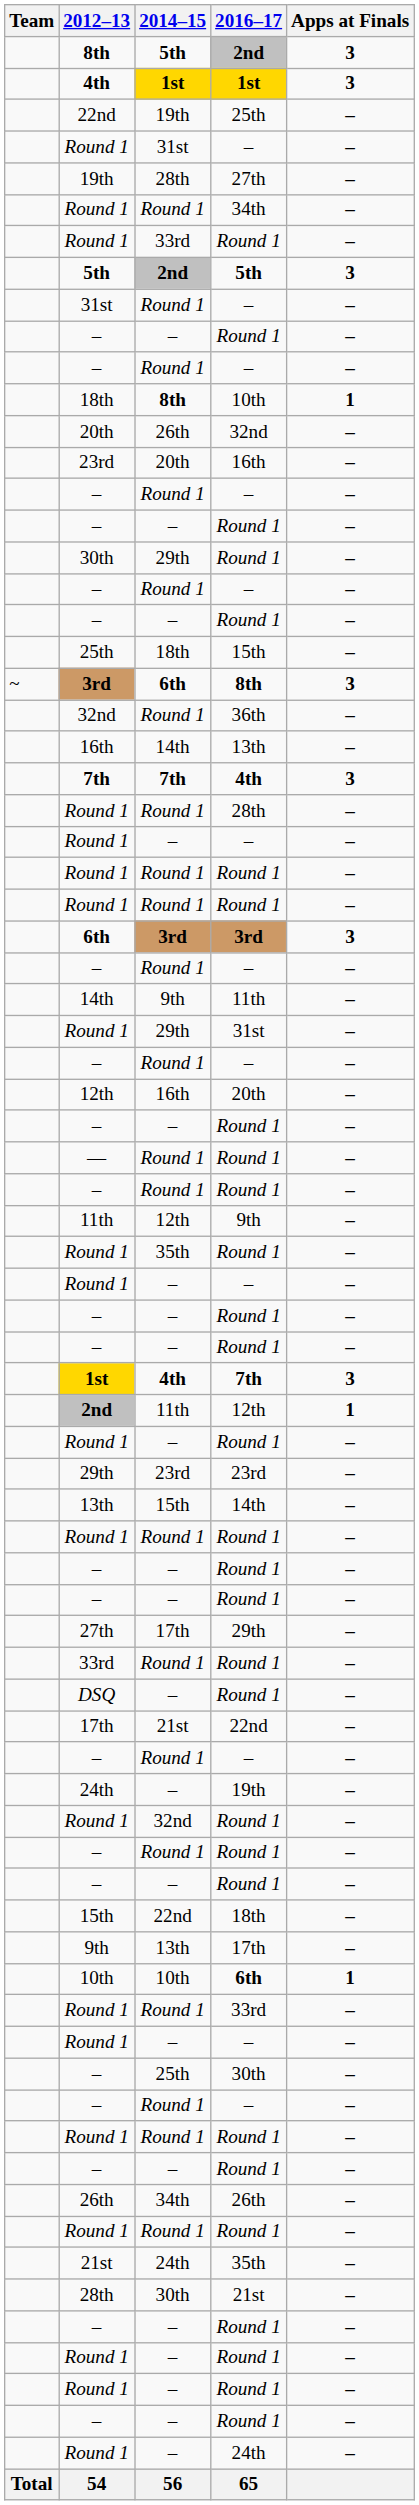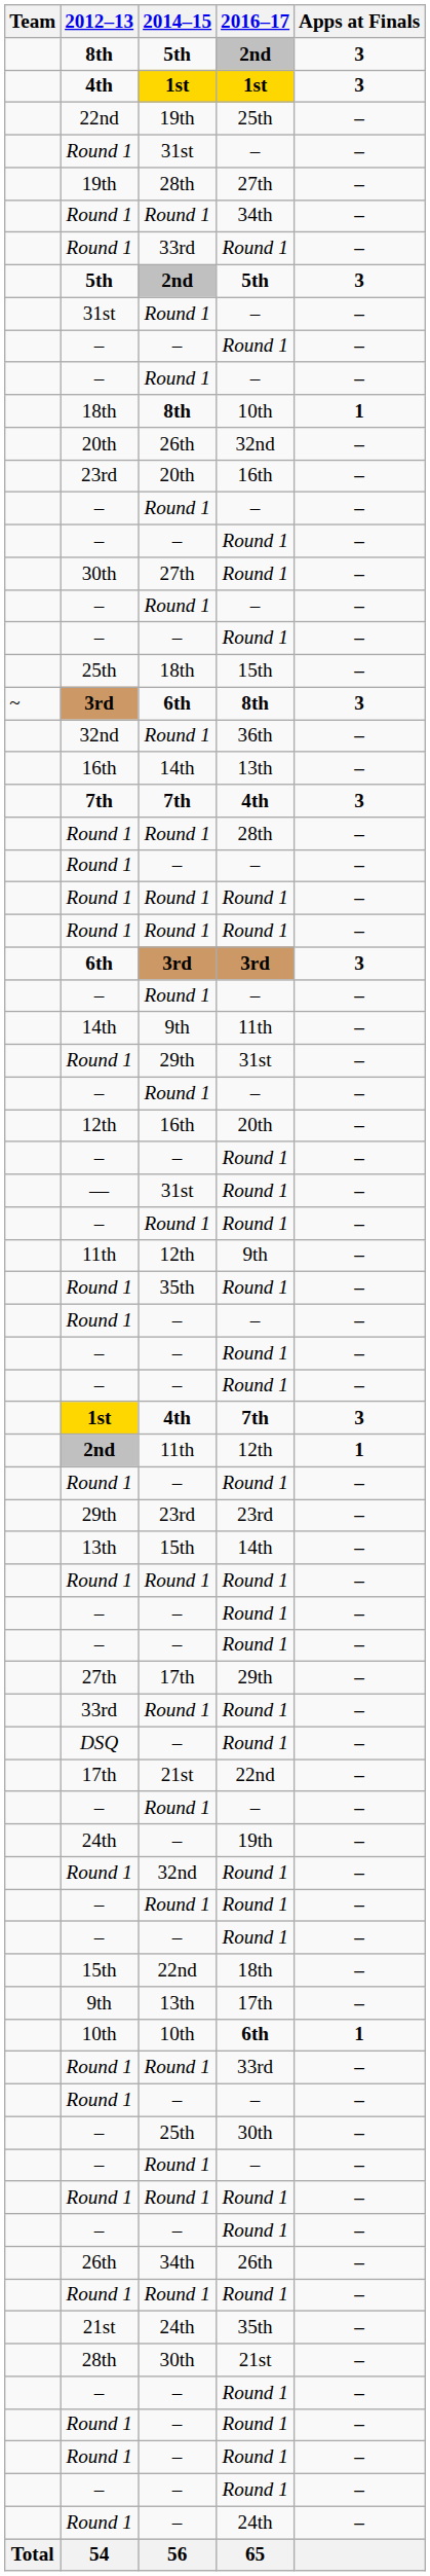 <table class="wikitable sortable" style="text-align:center; font-size:90%">
 <tr>
 <th>Team</th>
 <th><a href='#'>2012–13</a></th>
 <th><a href='#'>2014–15</a></th>
 <th><a href='#'>2016–17</a></th>
 <th>Apps at Finals</th>
 </tr>
 <tr>
 <td align=left></td>
 <td><strong>8th</strong></td>
 <td><strong>5th</strong></td>
 <td bgcolor=silver><strong>2nd</strong></td>
 <td><strong>3</strong></td>
 </tr>
 <tr>
 <td align=left></td>
 <td><strong>4th</strong></td>
 <td bgcolor=gold><strong>1st</strong></td>
 <td bgcolor=gold><strong>1st</strong></td>
 <td><strong>3</strong></td>
 </tr>
 <tr>
 <td align=left></td>
 <td>22nd</td>
 <td>19th</td>
 <td>25th</td>
 <td><strong>–</strong></td>
 </tr>
 <tr>
 <td align=left></td>
 <td><em>Round 1</em></td>
 <td>31st</td>
 <td>–</td>
 <td><strong>–</strong></td>
 </tr>
 <tr>
 <td align=left></td>
 <td>19th</td>
 <td>28th</td>
 <td>27th</td>
 <td><strong>–</strong></td>
 </tr>
 <tr>
 <td align=left></td>
 <td><em>Round 1</em></td>
 <td><em>Round 1</em></td>
 <td>34th</td>
 <td><strong>–</strong></td>
 </tr>
 <tr>
 <td align=left></td>
 <td><em>Round 1</em></td>
 <td>33rd</td>
 <td><em>Round 1</em></td>
 <td><strong>–</strong></td>
 </tr>
 <tr>
 <td align=left></td>
 <td><strong>5th</strong></td>
 <td bgcolor=silver><strong>2nd</strong></td>
 <td><strong>5th</strong></td>
 <td><strong>3</strong></td>
 </tr>
 <tr>
 <td align=left></td>
 <td>31st</td>
 <td><em>Round 1</em></td>
 <td>–</td>
 <td><strong>–</strong></td>
 </tr>
 <tr>
 <td align=left></td>
 <td>–</td>
 <td>–</td>
 <td><em>Round 1</em></td>
 <td><strong>–</strong></td>
 </tr>
 <tr>
 <td align=left></td>
 <td>–</td>
 <td><em>Round 1</em></td>
 <td>–</td>
 <td><strong>–</strong></td>
 </tr>
 <tr>
 <td align=left></td>
 <td>18th</td>
 <td><strong>8th</strong></td>
 <td>10th</td>
 <td><strong>1</strong></td>
 </tr>
 <tr>
 <td align=left></td>
 <td>20th</td>
 <td>26th</td>
 <td>32nd</td>
 <td><strong>–</strong></td>
 </tr>
 <tr>
 <td align=left></td>
 <td>23rd</td>
 <td>20th</td>
 <td>16th</td>
 <td><strong>–</strong></td>
 </tr>
 <tr>
 <td align=left></td>
 <td>–</td>
 <td><em>Round 1</em></td>
 <td>–</td>
 <td><strong>–</strong></td>
 </tr>
 <tr>
 <td align=left></td>
 <td>–</td>
 <td>–</td>
 <td><em>Round 1</em></td>
 <td><strong>–</strong></td>
 </tr>
 <tr>
 <td align=left></td>
 <td>30th</td>
-<td>29th</td>
+<td>27th</td>
 <td><em>Round 1</em></td>
 <td><strong>–</strong></td>
 </tr>
 <tr>
 <td align=left></td>
 <td>–</td>
 <td><em>Round 1</em></td>
 <td>–</td>
 <td><strong>–</strong></td>
 </tr>
 <tr>
 <td align=left></td>
 <td>–</td>
 <td>–</td>
 <td><em>Round 1</em></td>
 <td><strong>–</strong></td>
 </tr>
 <tr>
 <td align=left></td>
 <td>25th</td>
 <td>18th</td>
 <td>15th</td>
 <td><strong>–</strong></td>
 </tr>
 <tr>
 <td align=left>~</td>
 <td bgcolor=cc9966><strong>3rd</strong></td>
 <td><strong>6th</strong></td>
 <td><strong>8th</strong></td>
 <td><strong>3</strong></td>
 </tr>
 <tr>
 <td align=left></td>
 <td>32nd</td>
 <td><em>Round 1</em></td>
 <td>36th</td>
 <td><strong>–</strong></td>
 </tr>
 <tr>
 <td align=left></td>
 <td>16th</td>
 <td>14th</td>
 <td>13th</td>
 <td><strong>–</strong></td>
 </tr>
 <tr>
 <td align=left></td>
 <td><strong>7th</strong></td>
 <td><strong>7th</strong></td>
 <td><strong>4th</strong></td>
 <td><strong>3</strong></td>
 </tr>
 <tr>
 <td align=left></td>
 <td><em>Round 1</em></td>
 <td><em>Round 1</em></td>
 <td>28th</td>
 <td><strong>–</strong></td>
 </tr>
 <tr>
 <td align=left></td>
 <td><em>Round 1</em></td>
 <td>–</td>
 <td>–</td>
 <td><strong>–</strong></td>
 </tr>
 <tr>
 <td align=left></td>
 <td><em>Round 1</em></td>
 <td><em>Round 1</em></td>
 <td><em>Round 1</em></td>
 <td><strong>–</strong></td>
 </tr>
 <tr>
 <td align=left></td>
 <td><em>Round 1</em></td>
 <td><em>Round 1</em></td>
 <td><em>Round 1</em></td>
 <td><strong>–</strong></td>
 </tr>
 <tr>
 <td align=left></td>
 <td><strong>6th</strong></td>
 <td bgcolor=cc9966><strong>3rd</strong></td>
 <td bgcolor=cc9966><strong>3rd</strong></td>
 <td><strong>3</strong></td>
 </tr>
 <tr>
 <td align=left></td>
 <td>–</td>
 <td><em>Round 1</em></td>
 <td>–</td>
 <td><strong>–</strong></td>
 </tr>
 <tr>
 <td align=left></td>
 <td>14th</td>
 <td>9th</td>
 <td>11th</td>
 <td><strong>–</strong></td>
 </tr>
 <tr>
 <td align=left></td>
 <td><em>Round 1</em></td>
 <td>29th</td>
 <td>31st</td>
 <td><strong>–</strong></td>
 </tr>
 <tr>
 <td align=left></td>
 <td>–</td>
 <td><em>Round 1</em></td>
 <td>–</td>
 <td><strong>–</strong></td>
 </tr>
 <tr>
 <td align=left></td>
 <td>12th</td>
 <td>16th</td>
 <td>20th</td>
 <td><strong>–</strong></td>
 </tr>
 <tr>
 <td align=left></td>
 <td>–</td>
 <td>–</td>
 <td><em>Round 1</em></td>
 <td><strong>–</strong></td>
 </tr>
 <tr>
 <td align=left></td>
 <td>—</td>
-<td><em>Round 1</em></td>
+<td>31st</td>
 <td><em>Round 1</em></td>
 <td><strong>–</strong></td>
 </tr>
 <tr>
 <td align=left></td>
 <td>–</td>
 <td><em>Round 1</em></td>
 <td><em>Round 1</em></td>
 <td><strong>–</strong></td>
 </tr>
 <tr>
 <td align=left></td>
 <td>11th</td>
 <td>12th</td>
 <td>9th</td>
 <td><strong>–</strong></td>
 </tr>
 <tr>
 <td align=left></td>
 <td><em>Round 1</em></td>
 <td>35th</td>
 <td><em>Round 1</em></td>
 <td><strong>–</strong></td>
 </tr>
 <tr>
 <td align=left></td>
 <td><em>Round 1</em></td>
 <td>–</td>
 <td>–</td>
 <td><strong>–</strong></td>
 </tr>
 <tr>
 <td align=left></td>
 <td>–</td>
 <td>–</td>
 <td><em>Round 1</em></td>
 <td><strong>–</strong></td>
 </tr>
 <tr>
 <td align=left></td>
 <td>–</td>
 <td>–</td>
 <td><em>Round 1</em></td>
 <td><strong>–</strong></td>
 </tr>
 <tr>
 <td align=left></td>
 <td bgcolor=gold><strong>1st</strong></td>
 <td><strong>4th</strong></td>
 <td><strong>7th</strong></td>
 <td><strong>3</strong></td>
 </tr>
 <tr>
 <td align=left></td>
 <td bgcolor=silver><strong>2nd</strong></td>
 <td>11th</td>
 <td>12th</td>
 <td><strong>1</strong></td>
 </tr>
 <tr>
 <td align=left></td>
 <td><em>Round 1</em></td>
 <td>–</td>
 <td><em>Round 1</em></td>
 <td><strong>–</strong></td>
 </tr>
 <tr>
 <td align=left></td>
 <td>29th</td>
 <td>23rd</td>
 <td>23rd</td>
 <td><strong>–</strong></td>
 </tr>
 <tr>
 <td align=left></td>
 <td>13th</td>
 <td>15th</td>
 <td>14th</td>
 <td><strong>–</strong></td>
 </tr>
 <tr>
 <td align=left></td>
 <td><em>Round 1</em></td>
 <td><em>Round 1</em></td>
 <td><em>Round 1</em></td>
 <td><strong>–</strong></td>
 </tr>
 <tr>
 <td align=left></td>
 <td>–</td>
 <td>–</td>
 <td><em>Round 1</em></td>
 <td><strong>–</strong></td>
 </tr>
 <tr>
 <td align=left></td>
 <td>–</td>
 <td>–</td>
 <td><em>Round 1</em></td>
 <td><strong>–</strong></td>
 </tr>
 <tr>
 <td align=left></td>
 <td>27th</td>
 <td>17th</td>
 <td>29th</td>
 <td><strong>–</strong></td>
 </tr>
 <tr>
 <td align=left></td>
 <td>33rd</td>
 <td><em>Round 1</em></td>
 <td><em>Round 1</em></td>
 <td><strong>–</strong></td>
 </tr>
 <tr>
 <td align=left></td>
 <td><em>DSQ</em></td>
 <td>–</td>
 <td><em>Round 1</em></td>
 <td><strong>–</strong></td>
 </tr>
 <tr>
 <td align=left></td>
 <td>17th</td>
 <td>21st</td>
 <td>22nd</td>
 <td><strong>–</strong></td>
 </tr>
 <tr>
 <td align=left></td>
 <td>–</td>
 <td><em>Round 1</em></td>
 <td>–</td>
 <td><strong>–</strong></td>
 </tr>
 <tr>
 <td align=left></td>
 <td>24th</td>
 <td>–</td>
 <td>19th</td>
 <td><strong>–</strong></td>
 </tr>
 <tr>
 <td align=left></td>
 <td><em>Round 1</em></td>
 <td>32nd</td>
 <td><em>Round 1</em></td>
 <td><strong>–</strong></td>
 </tr>
 <tr>
 <td align=left></td>
 <td>–</td>
 <td><em>Round 1</em></td>
 <td><em>Round 1</em></td>
 <td><strong>–</strong></td>
 </tr>
 <tr>
 <td align=left></td>
 <td>–</td>
 <td>–</td>
 <td><em>Round 1</em></td>
 <td><strong>–</strong></td>
 </tr>
 <tr>
 <td align=left></td>
 <td>15th</td>
 <td>22nd</td>
 <td>18th</td>
 <td><strong>–</strong></td>
 </tr>
 <tr>
 <td align=left></td>
 <td>9th</td>
 <td>13th</td>
 <td>17th</td>
 <td><strong>–</strong></td>
 </tr>
 <tr>
 <td align=left></td>
 <td>10th</td>
 <td>10th</td>
 <td><strong>6th</strong></td>
 <td><strong>1</strong></td>
 </tr>
 <tr>
 <td align=left></td>
 <td><em>Round 1</em></td>
 <td><em>Round 1</em></td>
 <td>33rd</td>
 <td><strong>–</strong></td>
 </tr>
 <tr>
 <td align=left></td>
 <td><em>Round 1</em></td>
 <td>–</td>
 <td>–</td>
 <td><strong>–</strong></td>
 </tr>
 <tr>
 <td align=left></td>
 <td>–</td>
 <td>25th</td>
 <td>30th</td>
 <td><strong>–</strong></td>
 </tr>
 <tr>
 <td align=left></td>
 <td>–</td>
 <td><em>Round 1</em></td>
 <td>–</td>
 <td><strong>–</strong></td>
 </tr>
 <tr>
 <td align=left></td>
 <td><em>Round 1</em></td>
 <td><em>Round 1</em></td>
 <td><em>Round 1</em></td>
 <td><strong>–</strong></td>
 </tr>
 <tr>
 <td align=left></td>
 <td>–</td>
 <td>–</td>
 <td><em>Round 1</em></td>
 <td><strong>–</strong></td>
 </tr>
 <tr>
 <td align=left></td>
 <td>26th</td>
 <td>34th</td>
 <td>26th</td>
 <td><strong>–</strong></td>
 </tr>
 <tr>
 <td align=left></td>
 <td><em>Round 1</em></td>
 <td><em>Round 1</em></td>
 <td><em>Round 1</em></td>
 <td><strong>–</strong></td>
 </tr>
 <tr>
 <td align=left></td>
 <td>21st</td>
 <td>24th</td>
 <td>35th</td>
 <td><strong>–</strong></td>
 </tr>
 <tr>
 <td align=left></td>
 <td>28th</td>
 <td>30th</td>
 <td>21st</td>
 <td><strong>–</strong></td>
 </tr>
 <tr>
 <td align=left></td>
 <td>–</td>
 <td>–</td>
 <td><em>Round 1</em></td>
 <td><strong>–</strong></td>
 </tr>
 <tr>
 <td align=left></td>
 <td><em>Round 1</em></td>
 <td>–</td>
 <td><em>Round 1</em></td>
 <td><strong>–</strong></td>
 </tr>
 <tr>
 <td align=left></td>
 <td><em>Round 1</em></td>
 <td>–</td>
 <td><em>Round 1</em></td>
 <td><strong>–</strong></td>
 </tr>
 <tr>
 <td align=left></td>
 <td>–</td>
 <td>–</td>
 <td><em>Round 1</em></td>
 <td><strong>–</strong></td>
 </tr>
 <tr>
 <td align=left></td>
 <td><em>Round 1</em></td>
 <td>–</td>
 <td>24th</td>
 <td><strong>–</strong></td>
 </tr>
 <tr>
 <th>Total</th>
 <th>54</th>
 <th>56</th>
 <th>65</th>
 <th></th>
 </tr>
 </table>
